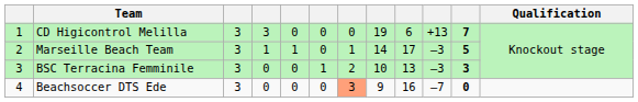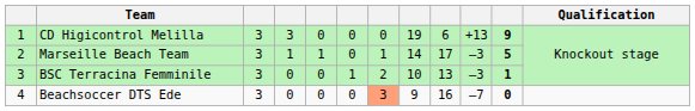 <table class="wikitable" style="font-size: 95%">
 <tr>
 <th width="25"></th>
 <th width="200">Team</th>
 <th width="25"></th>
 <th width="25"></th>
 <th width="25"></th>
 <th width="25"></th>
 <th width="25"></th>
 <th width="25"></th>
 <th width="25"></th>
 <th width="25"></th>
 <th width="25"></th>
 <th width="160">Qualification</th>
 </tr>
 <tr align=center bgcolor=#bbf3bb>
 <td>1</td>
 <td align=left> CD Higicontrol Melilla</td>
 <td>3</td>
 <td>3</td>
 <td>0</td>
 <td>0</td>
 <td>0</td>
 <td>19</td>
 <td>6</td>
 <td>+13</td>
-<td><strong>7</strong></td>
+<td><strong>9</strong></td>
 <td rowspan=3>Knockout stage</td>
 </tr>
 <tr align=center bgcolor=#bbf3bb>
 <td>2</td>
 <td align=left> Marseille Beach Team</td>
 <td>3</td>
 <td>1</td>
 <td>1</td>
 <td>0</td>
 <td>1</td>
 <td>14</td>
 <td>17</td>
 <td>–3</td>
 <td><strong>5</strong></td>
 </tr>
 <tr align=center bgcolor=#bbf3bb>
 <td>3</td>
 <td align=left> BSC Terracina Femminile</td>
 <td>3</td>
 <td>0</td>
 <td>0</td>
 <td>1</td>
 <td>2</td>
 <td>10</td>
 <td>13</td>
 <td>–3</td>
-<td><strong>3</strong></td>
+<td><strong>1</strong></td>
 </tr>
 <tr align=center>
 <td>4</td>
 <td align=left> Beachsoccer DTS Ede</td>
 <td>3</td>
 <td>0</td>
 <td>0</td>
 <td>0</td>
 <td style="background: lightsalmon;">3</td>
 <td>9</td>
 <td>16</td>
 <td>–7</td>
 <td><strong>0</strong></td>
 <td></td>
 </tr>
 </table>
